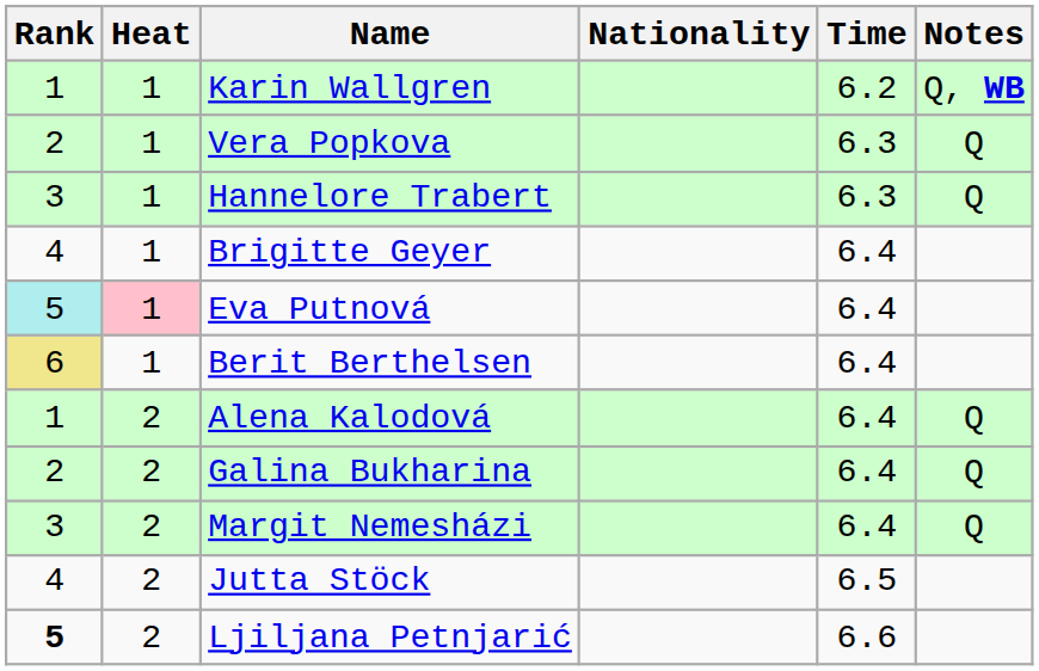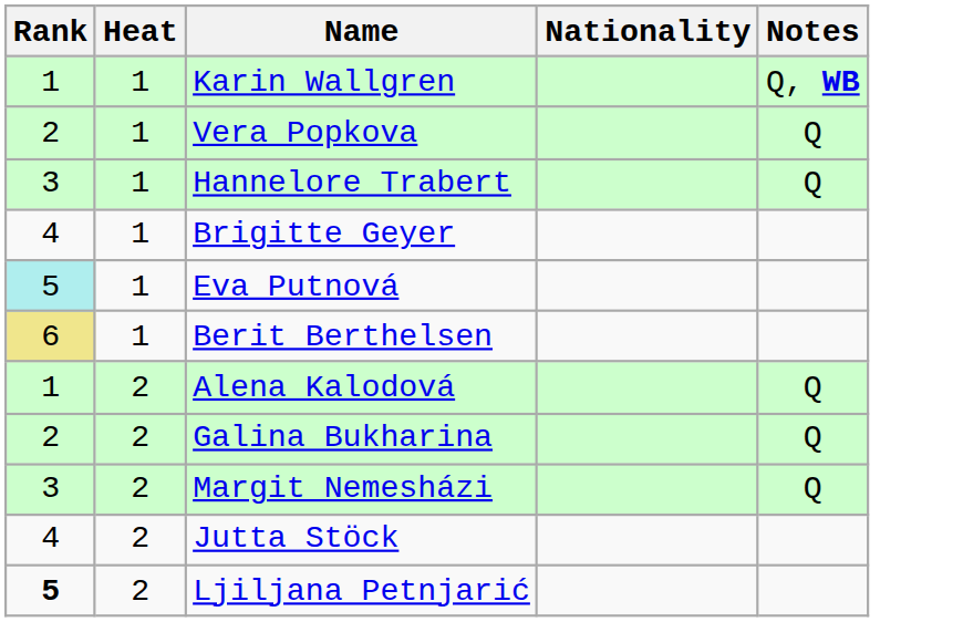 <table class="wikitable sortable" style="text-align:center">
 <tr>
 <th>Rank</th>
 <th>Heat</th>
 <th>Name</th>
 <th>Nationality</th>
-<th>Time</th>
 <th>Notes</th>
 </tr>
 <tr bgcolor=ccffcc>
 <td>1</td>
 <td>1</td>
 <td align="left"><a href='#'>Karin Wallgren</a></td>
 <td align=left></td>
-<td>6.2</td>
 <td>Q, <strong><a href='#'>WB</a></strong></td>
 </tr>
 <tr bgcolor=ccffcc>
 <td>2</td>
 <td>1</td>
 <td align="left"><a href='#'>Vera Popkova</a></td>
 <td align=left></td>
-<td>6.3</td>
 <td>Q</td>
 </tr>
 <tr bgcolor=ccffcc>
 <td>3</td>
 <td>1</td>
 <td align="left"><a href='#'>Hannelore Trabert</a></td>
 <td align=left></td>
-<td>6.3</td>
 <td>Q</td>
 </tr>
 <tr>
 <td>4</td>
 <td>1</td>
 <td align="left"><a href='#'>Brigitte Geyer</a></td>
 <td align=left></td>
-<td>6.4</td>
 <td></td>
 </tr>
 <tr>
 <td style="background: paleturquoise;">5</td>
-<td style="background: pink;">1</td>
+<td>1</td>
 <td align="left"><a href='#'>Eva Putnová</a></td>
 <td align=left></td>
-<td>6.4</td>
 <td></td>
 </tr>
 <tr>
 <td style="background: khaki;">6</td>
 <td>1</td>
 <td align="left"><a href='#'>Berit Berthelsen</a></td>
 <td align=left></td>
-<td>6.4</td>
 <td></td>
 </tr>
 <tr bgcolor=ccffcc>
 <td>1</td>
 <td>2</td>
 <td align="left"><a href='#'>Alena Kalodová</a></td>
 <td align=left></td>
-<td>6.4</td>
 <td>Q</td>
 </tr>
 <tr bgcolor=ccffcc>
 <td>2</td>
 <td>2</td>
 <td align="left"><a href='#'>Galina Bukharina</a></td>
 <td align=left></td>
-<td>6.4</td>
 <td>Q</td>
 </tr>
 <tr bgcolor=ccffcc>
 <td>3</td>
 <td>2</td>
 <td align="left"><a href='#'>Margit Nemesházi</a></td>
 <td align=left></td>
-<td>6.4</td>
 <td>Q</td>
 </tr>
 <tr>
 <td>4</td>
 <td>2</td>
 <td align="left"><a href='#'>Jutta Stöck</a></td>
 <td align=left></td>
-<td>6.5</td>
 <td></td>
 </tr>
 <tr>
 <td><strong>5</strong></td>
 <td>2</td>
 <td align="left"><a href='#'>Ljiljana Petnjarić</a></td>
 <td align=left></td>
-<td>6.6</td>
 <td></td>
 </tr>
 </table>
